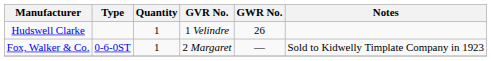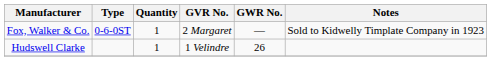 <table class=wikitable style=text-align:center>
 <tr>
 <th>Manufacturer</th>
 <th>Type</th>
 <th>Quantity</th>
 <th>GVR No.</th>
 <th>GWR No.</th>
 <th>Notes</th>
 </tr>
 <tr>
+<td><a href='#'>Fox, Walker & Co.</a></td>
+<td><a href='#'>0-6-0ST</a></td>
+<td>1</td>
+<td>2 <em>Margaret</em></td>
+<td>—</td>
+<td>Sold to Kidwelly Timplate Company in 1923</td>
+</tr>
+<tr>
 <td><a href='#'>Hudswell Clarke</a></td>
 <td></td>
 <td>1</td>
 <td>1 <em>Velindre</em></td>
 <td>26</td>
 <td></td>
 </tr>
 <tr>
-<td><a href='#'>Fox, Walker & Co.</a></td>
-<td><a href='#'>0-6-0ST</a></td>
-<td>1</td>
-<td>2 <em>Margaret</em></td>
-<td>—</td>
-<td>Sold to Kidwelly Timplate Company in 1923</td>
-</tr>
-<tr>
 </tr>
 </table>
